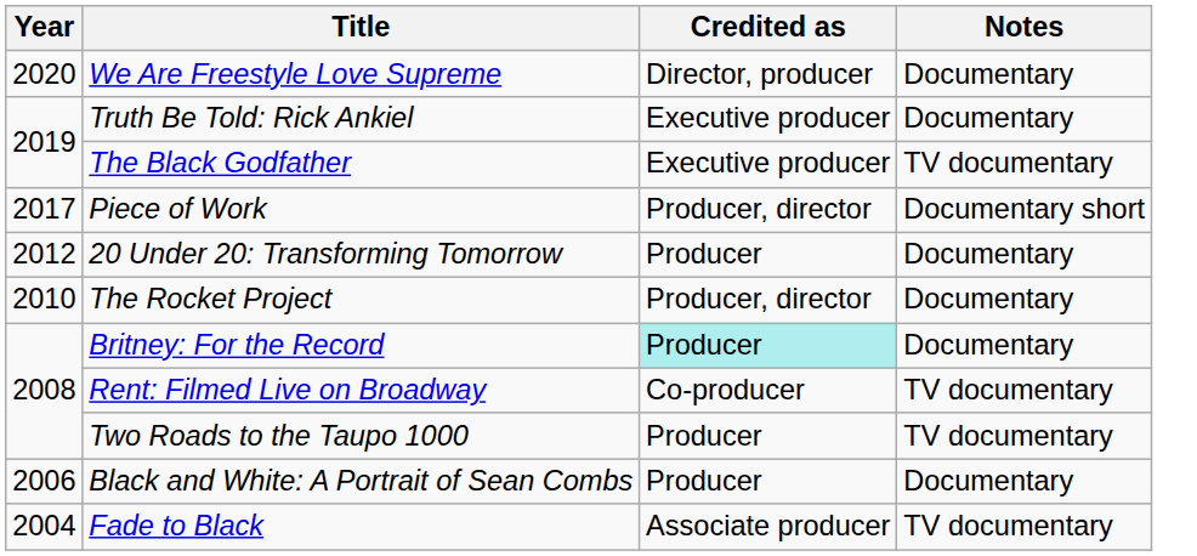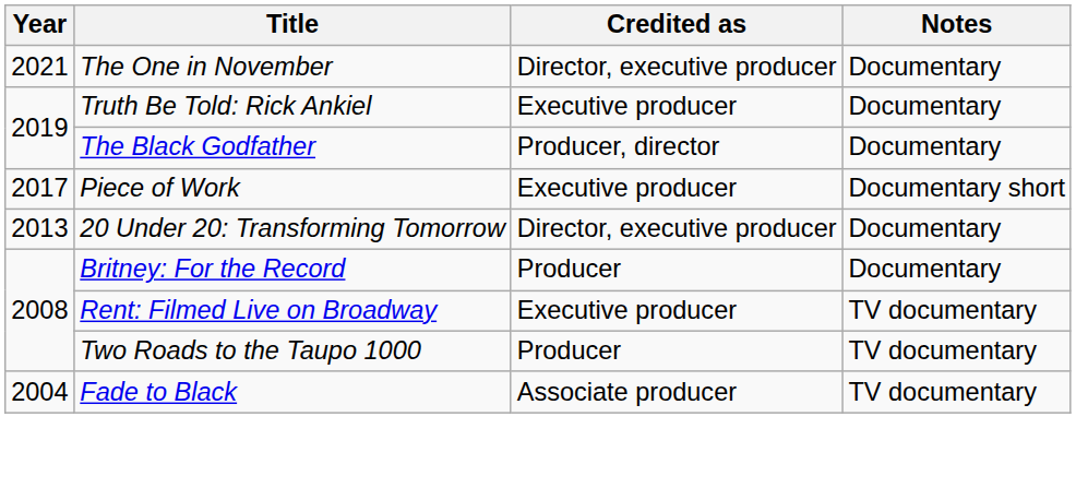 <table class="wikitable">
 <tr>
 <th>Year</th>
 <th>Title</th>
 <th>Credited as</th>
 <th>Notes</th>
 </tr>
 <tr>
-<td>2020</td>
-<td><em><a href='#'>We Are Freestyle Love Supreme</a></em></td>
-<td>Director, producer</td>
+<td>2021</td>
+<td><em>The One in November</em></td>
+<td>Director, executive producer</td>
 <td>Documentary</td>
 </tr>
 <tr>
 <td rowspan="2">2019</td>
 <td><em>Truth Be Told: Rick Ankiel</em></td>
 <td>Executive producer</td>
 <td>Documentary</td>
 </tr>
 <tr>
 <td><a href='#'><em>The Black Godfather</em></a></td>
-<td>Executive producer</td>
-<td>TV documentary</td>
+<td>Producer, director</td>
+<td>Documentary</td>
 </tr>
 <tr>
 <td>2017</td>
 <td><em>Piece of Work</em></td>
-<td>Producer, director</td>
+<td>Executive producer</td>
 <td>Documentary short</td>
 </tr>
 <tr>
-<td>2012</td>
+<td>2013</td>
 <td><em>20 Under 20: Transforming Tomorrow</em></td>
-<td>Producer</td>
-<td>Documentary</td>
-</tr>
-<tr>
-<td>2010</td>
-<td><em>The Rocket Project</em></td>
-<td>Producer, director</td>
+<td>Director, executive producer</td>
 <td>Documentary</td>
 </tr>
 <tr>
 <td rowspan="3">2008</td>
 <td><em><a href='#'>Britney: For the Record</a></em></td>
-<td style="background: paleturquoise;">Producer</td>
+<td>Producer</td>
 <td>Documentary</td>
 </tr>
 <tr>
 <td><em><a href='#'>Rent: Filmed Live on Broadway</a></em></td>
-<td>Co-producer</td>
+<td>Executive producer</td>
 <td>TV documentary</td>
 </tr>
 <tr>
 <td><em>Two Roads to the Taupo 1000</em></td>
 <td>Producer</td>
 <td>TV documentary</td>
 </tr>
 <tr>
-<td>2006</td>
-<td><em>Black and White: A Portrait of Sean Combs</em></td>
-<td>Producer</td>
-<td>Documentary</td>
-</tr>
-<tr>
 <td>2004</td>
 <td><a href='#'><em>Fade to Black</em></a></td>
 <td>Associate producer</td>
 <td>TV documentary</td>
 </tr>
 </table>
